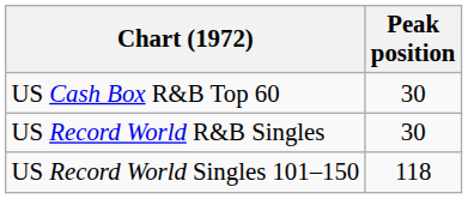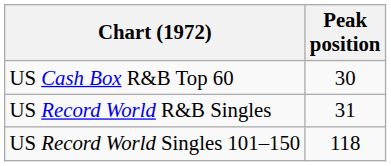 <table class="wikitable">
 <tr>
 <th>Chart (1972)</th>
 <th>Peak<br>position</th>
 </tr>
 <tr>
 <td>US <em><a href='#'>Cash Box</a></em> R&B Top 60</td>
 <td align="center">30</td>
 </tr>
 <tr>
 <td>US <em><a href='#'>Record World</a></em> R&B Singles</td>
-<td align="center">30</td>
+<td align="center">31</td>
 </tr>
 <tr>
 <td>US <em>Record World</em> Singles 101–150</td>
 <td align="center">118</td>
 </tr>
 </table>
